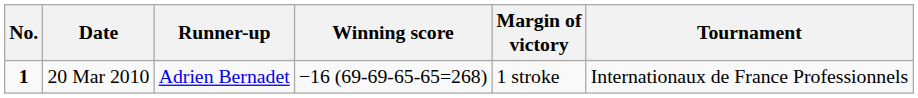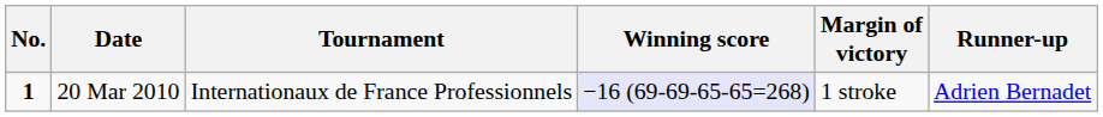 <table class="wikitable" style="font-size:95%;">
 <tr>
 <th>No.</th>
 <th>Date</th>
-<th>Runner-up</th>
+<th>Tournament</th>
 <th>Winning score</th>
 <th>Margin of<br>victory</th>
-<th>Tournament</th>
+<th>Runner-up</th>
 </tr>
 <tr>
 <td align=center><strong>1</strong></td>
 <td align=right>20 Mar 2010</td>
+<td>Internationaux de France Professionnels</td>
+<td style="background: lavender;">−16 (69-69-65-65=268)</td>
+<td>1 stroke</td>
 <td> <a href='#'>Adrien Bernadet</a></td>
-<td>−16 (69-69-65-65=268)</td>
-<td>1 stroke</td>
-<td>Internationaux de France Professionnels</td>
 </tr>
 </table>
